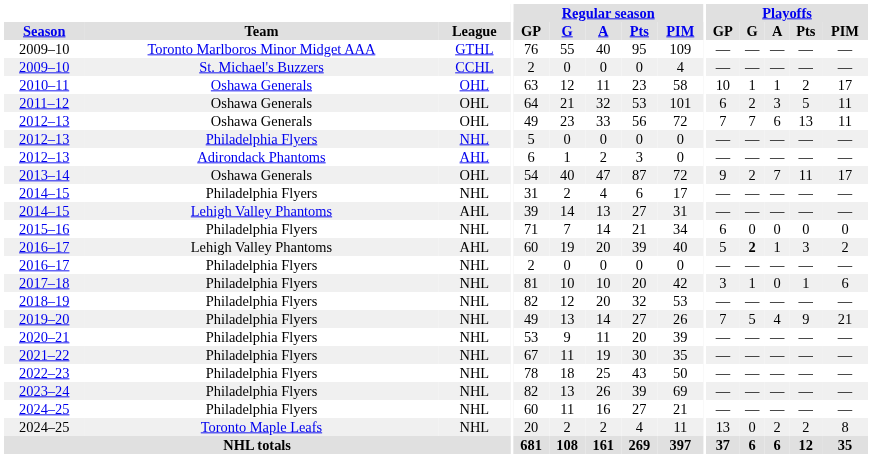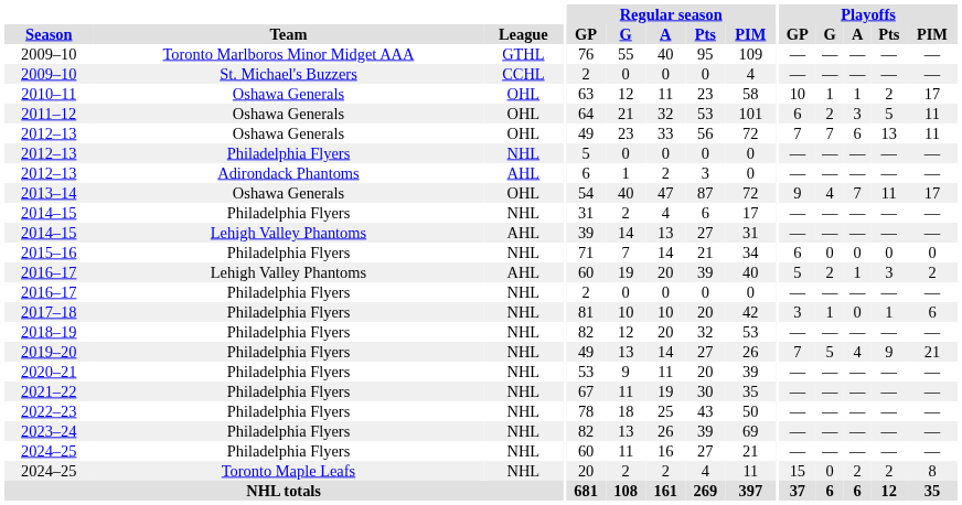 <table border="0" cellpadding="1" cellspacing="0" style="text-align:center; width:60em;">
 <tr bgcolor="#e0e0e0">
 <th colspan="3" bgcolor="#ffffff"></th>
 <th rowspan="99" bgcolor="#ffffff"></th>
 <th colspan="5"><a href='#'>Regular season</a></th>
 <th rowspan="99" bgcolor="#ffffff"></th>
 <th colspan="5"><a href='#'>Playoffs</a></th>
 </tr>
 <tr bgcolor="#e0e0e0">
 <th><a href='#'>Season</a></th>
 <th>Team</th>
 <th>League</th>
 <th>GP</th>
 <th><a href='#'>G</a></th>
 <th><a href='#'>A</a></th>
 <th><a href='#'>Pts</a></th>
 <th><a href='#'>PIM</a></th>
 <th>GP</th>
 <th>G</th>
 <th>A</th>
 <th>Pts</th>
 <th>PIM</th>
 </tr>
 <tr>
 <td>2009–10</td>
 <td><a href='#'>Toronto Marlboros Minor Midget AAA</a></td>
 <td><a href='#'>GTHL</a></td>
 <td>76</td>
 <td>55</td>
 <td>40</td>
 <td>95</td>
 <td>109</td>
 <td>—</td>
 <td>—</td>
 <td>—</td>
 <td>—</td>
 <td>—</td>
 </tr>
 <tr bgcolor="#f0f0f0">
 <td><a href='#'>2009–10</a></td>
 <td><a href='#'>St. Michael's Buzzers</a></td>
 <td><a href='#'>CCHL</a></td>
 <td>2</td>
 <td>0</td>
 <td>0</td>
 <td>0</td>
 <td>4</td>
 <td>—</td>
 <td>—</td>
 <td>—</td>
 <td>—</td>
 <td>—</td>
 </tr>
 <tr>
 <td><a href='#'>2010–11</a></td>
 <td><a href='#'>Oshawa Generals</a></td>
 <td><a href='#'>OHL</a></td>
 <td>63</td>
 <td>12</td>
 <td>11</td>
 <td>23</td>
 <td>58</td>
 <td>10</td>
 <td>1</td>
 <td>1</td>
 <td>2</td>
 <td>17</td>
 </tr>
 <tr bgcolor="#f0f0f0">
 <td><a href='#'>2011–12</a></td>
 <td>Oshawa Generals</td>
 <td>OHL</td>
 <td>64</td>
 <td>21</td>
 <td>32</td>
 <td>53</td>
 <td>101</td>
 <td>6</td>
 <td>2</td>
 <td>3</td>
 <td>5</td>
 <td>11</td>
 </tr>
 <tr>
 <td><a href='#'>2012–13</a></td>
 <td>Oshawa Generals</td>
 <td>OHL</td>
 <td>49</td>
 <td>23</td>
 <td>33</td>
 <td>56</td>
 <td>72</td>
 <td>7</td>
 <td>7</td>
 <td>6</td>
 <td>13</td>
 <td>11</td>
 </tr>
 <tr bgcolor="#f0f0f0">
 <td><a href='#'>2012–13</a></td>
 <td><a href='#'>Philadelphia Flyers</a></td>
 <td><a href='#'>NHL</a></td>
 <td>5</td>
 <td>0</td>
 <td>0</td>
 <td>0</td>
 <td>0</td>
 <td>—</td>
 <td>—</td>
 <td>—</td>
 <td>—</td>
 <td>—</td>
 </tr>
 <tr>
 <td><a href='#'>2012–13</a></td>
 <td><a href='#'>Adirondack Phantoms</a></td>
 <td><a href='#'>AHL</a></td>
 <td>6</td>
 <td>1</td>
 <td>2</td>
 <td>3</td>
 <td>0</td>
 <td>—</td>
 <td>—</td>
 <td>—</td>
 <td>—</td>
 <td>—</td>
 </tr>
 <tr bgcolor="#f0f0f0">
 <td><a href='#'>2013–14</a></td>
 <td>Oshawa Generals</td>
 <td>OHL</td>
 <td>54</td>
 <td>40</td>
 <td>47</td>
 <td>87</td>
 <td>72</td>
 <td>9</td>
-<td>2</td>
+<td>4</td>
 <td>7</td>
 <td>11</td>
 <td>17</td>
 </tr>
 <tr>
 <td><a href='#'>2014–15</a></td>
 <td>Philadelphia Flyers</td>
 <td>NHL</td>
 <td>31</td>
 <td>2</td>
 <td>4</td>
 <td>6</td>
 <td>17</td>
 <td>—</td>
 <td>—</td>
 <td>—</td>
 <td>—</td>
 <td>—</td>
 </tr>
 <tr bgcolor="#f0f0f0">
 <td><a href='#'>2014–15</a></td>
 <td><a href='#'>Lehigh Valley Phantoms</a></td>
 <td>AHL</td>
 <td>39</td>
 <td>14</td>
 <td>13</td>
 <td>27</td>
 <td>31</td>
 <td>—</td>
 <td>—</td>
 <td>—</td>
 <td>—</td>
 <td>—</td>
 </tr>
 <tr>
 <td><a href='#'>2015–16</a></td>
 <td>Philadelphia Flyers</td>
 <td>NHL</td>
 <td>71</td>
 <td>7</td>
 <td>14</td>
 <td>21</td>
 <td>34</td>
 <td>6</td>
 <td>0</td>
 <td>0</td>
 <td>0</td>
 <td>0</td>
 </tr>
 <tr bgcolor="#f0f0f0">
 <td><a href='#'>2016–17</a></td>
 <td>Lehigh Valley Phantoms</td>
 <td>AHL</td>
 <td>60</td>
 <td>19</td>
 <td>20</td>
 <td>39</td>
 <td>40</td>
 <td>5</td>
-<td><strong>2</strong></td>
+<td>2</td>
 <td>1</td>
 <td>3</td>
 <td>2</td>
 </tr>
 <tr>
 <td><a href='#'>2016–17</a></td>
 <td>Philadelphia Flyers</td>
 <td>NHL</td>
 <td>2</td>
 <td>0</td>
 <td>0</td>
 <td>0</td>
 <td>0</td>
 <td>—</td>
 <td>—</td>
 <td>—</td>
 <td>—</td>
 <td>—</td>
 </tr>
 <tr bgcolor="#f0f0f0">
 <td><a href='#'>2017–18</a></td>
 <td>Philadelphia Flyers</td>
 <td>NHL</td>
 <td>81</td>
 <td>10</td>
 <td>10</td>
 <td>20</td>
 <td>42</td>
 <td>3</td>
 <td>1</td>
 <td>0</td>
 <td>1</td>
 <td>6</td>
 </tr>
 <tr>
 <td><a href='#'>2018–19</a></td>
 <td>Philadelphia Flyers</td>
 <td>NHL</td>
 <td>82</td>
 <td>12</td>
 <td>20</td>
 <td>32</td>
 <td>53</td>
 <td>—</td>
 <td>—</td>
 <td>—</td>
 <td>—</td>
 <td>—</td>
 </tr>
 <tr bgcolor="#f0f0f0">
 <td><a href='#'>2019–20</a></td>
 <td>Philadelphia Flyers</td>
 <td>NHL</td>
 <td>49</td>
 <td>13</td>
 <td>14</td>
 <td>27</td>
 <td>26</td>
 <td>7</td>
 <td>5</td>
 <td>4</td>
 <td>9</td>
 <td>21</td>
 </tr>
 <tr>
 <td><a href='#'>2020–21</a></td>
 <td>Philadelphia Flyers</td>
 <td>NHL</td>
 <td>53</td>
 <td>9</td>
 <td>11</td>
 <td>20</td>
 <td>39</td>
 <td>—</td>
 <td>—</td>
 <td>—</td>
 <td>—</td>
 <td>—</td>
 </tr>
 <tr bgcolor="#f0f0f0">
 <td><a href='#'>2021–22</a></td>
 <td>Philadelphia Flyers</td>
 <td>NHL</td>
 <td>67</td>
 <td>11</td>
 <td>19</td>
 <td>30</td>
 <td>35</td>
 <td>—</td>
 <td>—</td>
 <td>—</td>
 <td>—</td>
 <td>—</td>
 </tr>
 <tr>
 <td><a href='#'>2022–23</a></td>
 <td>Philadelphia Flyers</td>
 <td>NHL</td>
 <td>78</td>
 <td>18</td>
 <td>25</td>
 <td>43</td>
 <td>50</td>
 <td>—</td>
 <td>—</td>
 <td>—</td>
 <td>—</td>
 <td>—</td>
 </tr>
 <tr bgcolor="#f0f0f0">
 <td><a href='#'>2023–24</a></td>
 <td>Philadelphia Flyers</td>
 <td>NHL</td>
 <td>82</td>
 <td>13</td>
 <td>26</td>
 <td>39</td>
 <td>69</td>
 <td>—</td>
 <td>—</td>
 <td>—</td>
 <td>—</td>
 <td>—</td>
 </tr>
 <tr>
 <td><a href='#'>2024–25</a></td>
 <td>Philadelphia Flyers</td>
 <td>NHL</td>
 <td>60</td>
 <td>11</td>
 <td>16</td>
 <td>27</td>
 <td>21</td>
 <td>—</td>
 <td>—</td>
 <td>—</td>
 <td>—</td>
 <td>—</td>
 </tr>
 <tr bgcolor="#f0f0f0">
 <td>2024–25</td>
 <td><a href='#'>Toronto Maple Leafs</a></td>
 <td>NHL</td>
 <td>20</td>
 <td>2</td>
 <td>2</td>
 <td>4</td>
 <td>11</td>
-<td>13</td>
+<td>15</td>
 <td>0</td>
 <td>2</td>
 <td>2</td>
 <td>8</td>
 </tr>
 <tr bgcolor="#e0e0e0">
 <th colspan="3">NHL totals</th>
 <th>681</th>
 <th>108</th>
 <th>161</th>
 <th>269</th>
 <th>397</th>
 <th>37</th>
 <th>6</th>
 <th>6</th>
 <th>12</th>
 <th>35</th>
 </tr>
 </table>
